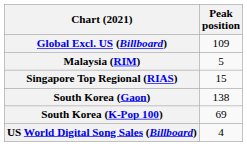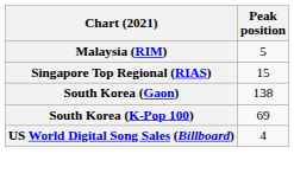 <table class="wikitable sortable plainrowheaders" style="text-align:center">
 <tr>
 <th scope="col">Chart (2021)</th>
 <th scope="col">Peak<br>position</th>
-</tr>
-<tr>
-<th scope="row"><a href='#'>Global Excl. US</a> (<em><a href='#'>Billboard</a></em>)</th>
-<td>109</td>
 </tr>
 <tr>
 <th scope="row">Malaysia (<a href='#'>RIM</a>)</th>
 <td>5</td>
 </tr>
 <tr>
 <th scope="row">Singapore Top Regional (<a href='#'>RIAS</a>)</th>
 <td>15</td>
 </tr>
 <tr>
 <th scope="row">South Korea (<a href='#'>Gaon</a>)</th>
 <td>138</td>
 </tr>
 <tr>
 <th scope="row">South Korea (<a href='#'>K-Pop 100</a>)</th>
 <td>69</td>
 </tr>
 <tr>
 <th scope="row">US <a href='#'>World Digital Song Sales</a> (<em><a href='#'>Billboard</a></em>)</th>
 <td>4</td>
 </tr>
 </table>
